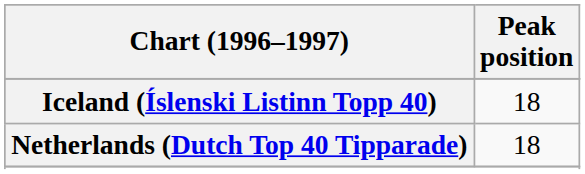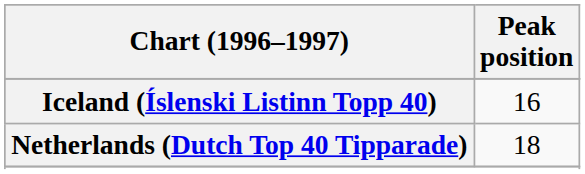 <table class="wikitable sortable plainrowheaders" style="text-align:center">
 <tr>
 <th scope="col">Chart (1996–1997)</th>
 <th scope="col">Peak<br> position</th>
 </tr>
 <tr>
 </tr>
 <tr>
 </tr>
 <tr>
 </tr>
 <tr>
 <th scope="row">Iceland (<a href='#'>Íslenski Listinn Topp 40</a>)</th>
-<td>18</td>
+<td>16</td>
 </tr>
 <tr>
 <th scope="row">Netherlands (<a href='#'>Dutch Top 40 Tipparade</a>)</th>
 <td>18</td>
 </tr>
 <tr>
 </tr>
 <tr>
 </tr>
 <tr>
 </tr>
 <tr>
 </tr>
 <tr>
 </tr>
 <tr>
 </tr>
 <tr>
 </tr>
 <tr>
 </tr>
 <tr>
 </tr>
 </table>
